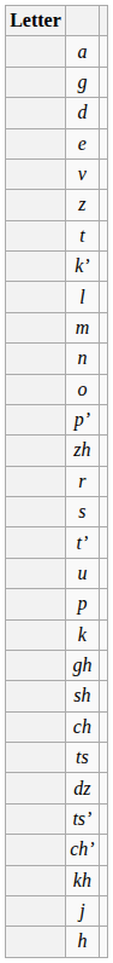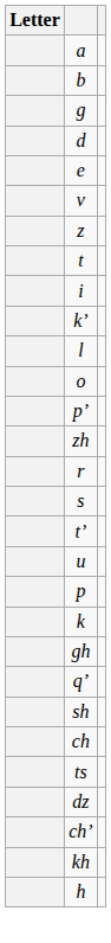 <table class="wikitable" style="text-align: center;">
 <tr>
 <th>Letter</th>
 <th></th>
 <th></th>
 </tr>
 <tr>
 <th></th>
 <td><em>a</em></td>
+<td></td>
+</tr>
+<tr>
+<th></th>
+<td><em>b</em></td>
 <td></td>
 </tr>
 <tr>
 <th></th>
 <td><em>g</em></td>
 <td></td>
 </tr>
 <tr>
 <th></th>
 <td><em>d</em></td>
 <td></td>
 </tr>
 <tr>
 <th></th>
 <td><em>e</em></td>
 <td></td>
 </tr>
 <tr>
 <th></th>
 <td><em>v</em></td>
 <td></td>
 </tr>
 <tr>
 <th></th>
 <td><em>z</em></td>
 <td></td>
 </tr>
 <tr>
 <th></th>
 <td><em>t</em></td>
 <td></td>
 </tr>
 <tr>
 <th></th>
+<td><em>i</em></td>
+<td></td>
+</tr>
+<tr>
+<th></th>
 <td><em>k’</em></td>
 <td></td>
 </tr>
 <tr>
 <th></th>
 <td><em>l</em></td>
-<td></td>
-</tr>
-<tr>
-<th></th>
-<td><em>m</em></td>
-<td></td>
-</tr>
-<tr>
-<th></th>
-<td><em>n</em></td>
 <td></td>
 </tr>
 <tr>
 <th></th>
 <td><em>o</em></td>
 <td></td>
 </tr>
 <tr>
 <th></th>
 <td><em>p’</em></td>
 <td></td>
 </tr>
 <tr>
 <th></th>
 <td><em>zh</em></td>
 <td></td>
 </tr>
 <tr>
 <th></th>
 <td><em>r</em></td>
 <td></td>
 </tr>
 <tr>
 <th></th>
 <td><em>s</em></td>
 <td></td>
 </tr>
 <tr>
 <th></th>
 <td><em>t’</em></td>
 <td></td>
 </tr>
 <tr>
 <th></th>
 <td><em>u</em></td>
 <td></td>
 </tr>
 <tr>
 <th></th>
 <td><em>p</em></td>
 <td></td>
 </tr>
 <tr>
 <th></th>
 <td><em>k</em></td>
 <td></td>
 </tr>
 <tr>
 <th></th>
 <td><em>gh</em></td>
 <td></td>
 </tr>
 <tr>
 <th></th>
+<td><em>q’</em></td>
+<td></td>
+</tr>
+<tr>
+<th></th>
 <td><em>sh</em></td>
 <td></td>
 </tr>
 <tr>
 <th></th>
 <td><em>ch</em></td>
 <td></td>
 </tr>
 <tr>
 <th></th>
 <td><em>ts</em></td>
 <td></td>
 </tr>
 <tr>
 <th></th>
 <td><em>dz</em></td>
 <td></td>
 </tr>
 <tr>
 <th></th>
-<td><em>ts’</em></td>
-<td></td>
-</tr>
-<tr>
-<th></th>
 <td><em>ch’</em></td>
 <td></td>
 </tr>
 <tr>
 <th></th>
 <td><em>kh</em></td>
 <td></td>
 </tr>
 <tr>
 <th></th>
-<td><em>j</em></td>
-<td></td>
-</tr>
-<tr>
-<th></th>
 <td><em>h</em></td>
 <td></td>
 </tr>
 </table>
